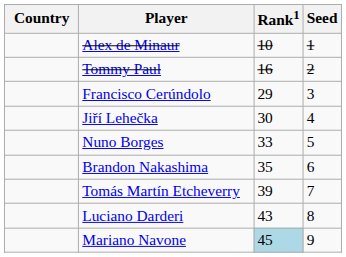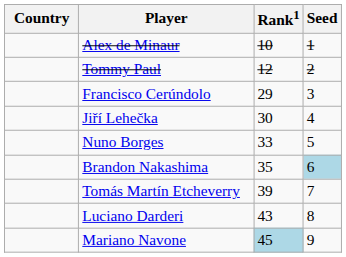 <table class="sortable wikitable">
 <tr>
 <th width="70">Country</th>
 <th width="175">Player</th>
 <th>Rank<sup>1</sup></th>
 <th>Seed</th>
 </tr>
 <tr>
 <td><s></s></td>
 <td><s><a href='#'>Alex de Minaur</a></s></td>
 <td><s>10</s></td>
 <td><s>1</s></td>
 </tr>
 <tr>
 <td><s></s></td>
 <td><s><a href='#'>Tommy Paul</a></s></td>
-<td><s>16</s></td>
+<td><s>12</s></td>
 <td><s>2</s></td>
 </tr>
 <tr>
 <td></td>
 <td><a href='#'>Francisco Cerúndolo</a></td>
 <td>29</td>
 <td>3</td>
 </tr>
 <tr>
 <td></td>
 <td><a href='#'>Jiří Lehečka</a></td>
 <td>30</td>
 <td>4</td>
 </tr>
 <tr>
 <td></td>
 <td><a href='#'>Nuno Borges</a></td>
 <td>33</td>
 <td>5</td>
 </tr>
 <tr>
 <td></td>
 <td><a href='#'>Brandon Nakashima</a></td>
 <td>35</td>
-<td>6</td>
+<td style="background: lightblue;">6</td>
 </tr>
 <tr>
 <td></td>
 <td><a href='#'>Tomás Martín Etcheverry</a></td>
 <td>39</td>
 <td>7</td>
 </tr>
 <tr>
 <td></td>
 <td><a href='#'>Luciano Darderi</a></td>
 <td>43</td>
 <td>8</td>
 </tr>
 <tr>
 <td></td>
 <td><a href='#'>Mariano Navone</a></td>
 <td style="background: lightblue;">45</td>
 <td>9</td>
 </tr>
 </table>
